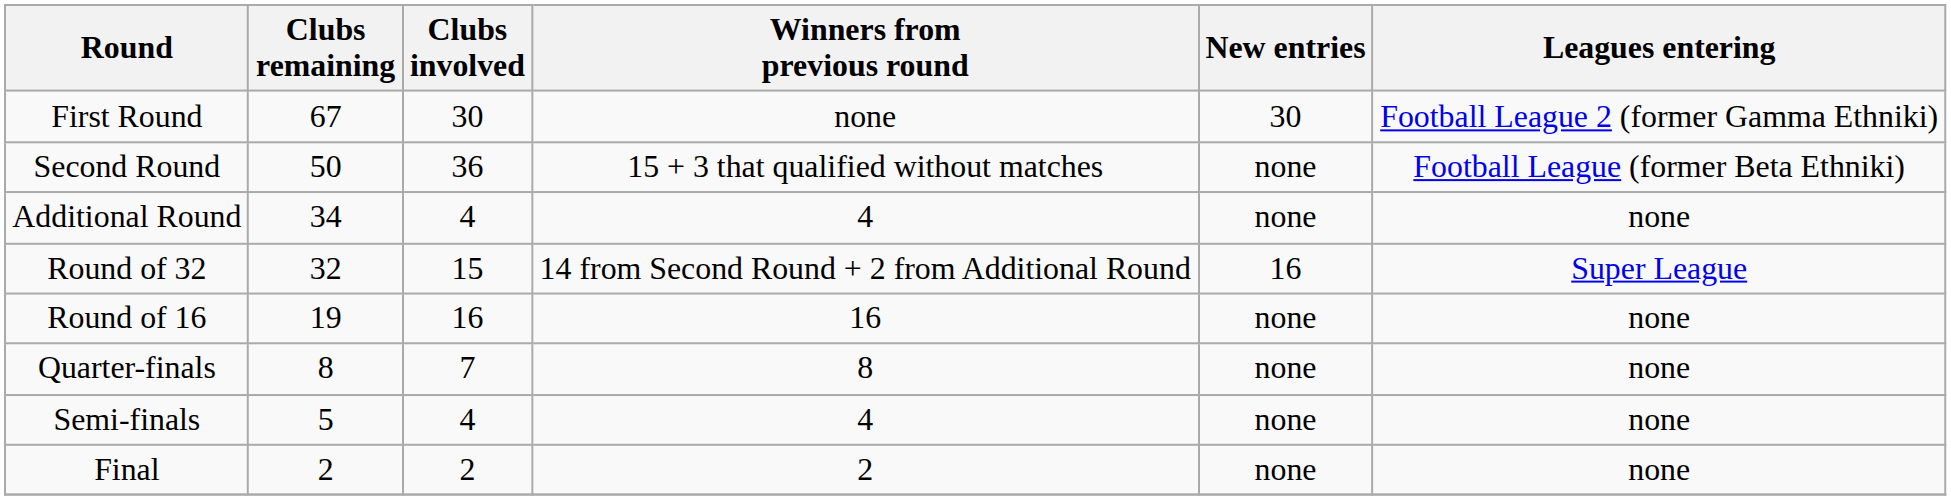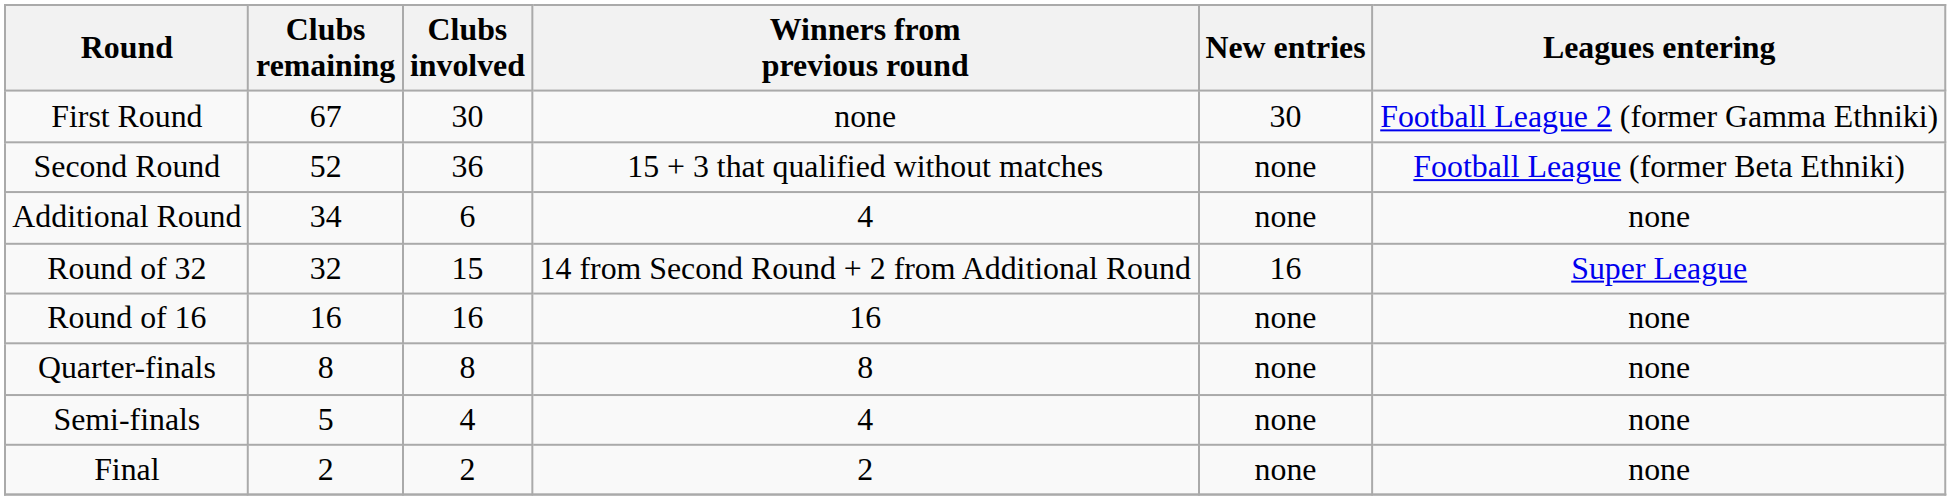 <table class="wikitable" style="text-align:center">
 <tr>
 <th>Round</th>
 <th>Clubs<br>remaining</th>
 <th>Clubs<br>involved</th>
 <th>Winners from<br>previous round</th>
 <th>New entries</th>
 <th>Leagues entering</th>
 </tr>
 <tr>
 <td>First Round</td>
 <td>67</td>
 <td>30</td>
 <td>none</td>
 <td>30</td>
 <td><a href='#'>Football League 2</a> (former Gamma Ethniki)</td>
 </tr>
 <tr>
 <td>Second Round</td>
-<td>50</td>
+<td>52</td>
 <td>36</td>
 <td>15 + 3 that qualified without matches</td>
 <td>none</td>
 <td><a href='#'>Football League</a> (former Beta Ethniki)</td>
 </tr>
 <tr>
 <td>Additional Round</td>
 <td>34</td>
-<td>4</td>
+<td>6</td>
 <td>4</td>
 <td>none</td>
 <td>none</td>
 </tr>
 <tr>
 <td>Round of 32</td>
 <td>32</td>
 <td>15</td>
 <td>14 from Second Round + 2 from Additional Round</td>
 <td>16</td>
 <td><a href='#'>Super League</a></td>
 </tr>
 <tr>
 <td>Round of 16</td>
-<td>19</td>
+<td>16</td>
 <td>16</td>
 <td>16</td>
 <td>none</td>
 <td>none</td>
 </tr>
 <tr>
 <td>Quarter-finals</td>
 <td>8</td>
-<td>7</td>
+<td>8</td>
 <td>8</td>
 <td>none</td>
 <td>none</td>
 </tr>
 <tr>
 <td>Semi-finals</td>
 <td>5</td>
 <td>4</td>
 <td>4</td>
 <td>none</td>
 <td>none</td>
 </tr>
 <tr>
 <td>Final</td>
 <td>2</td>
 <td>2</td>
 <td>2</td>
 <td>none</td>
 <td>none</td>
 </tr>
 <tr>
 </tr>
 </table>
